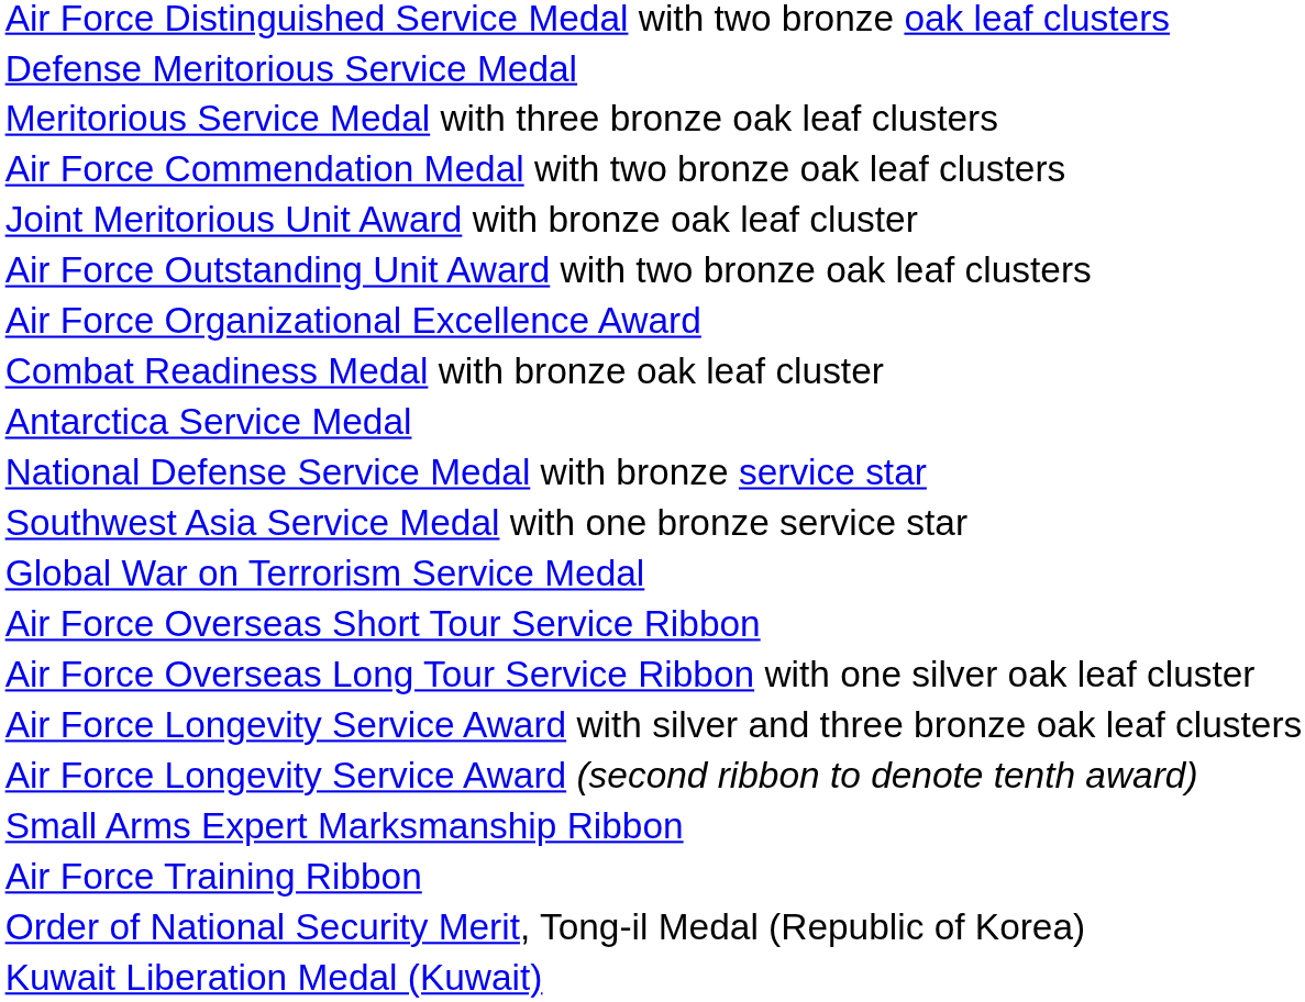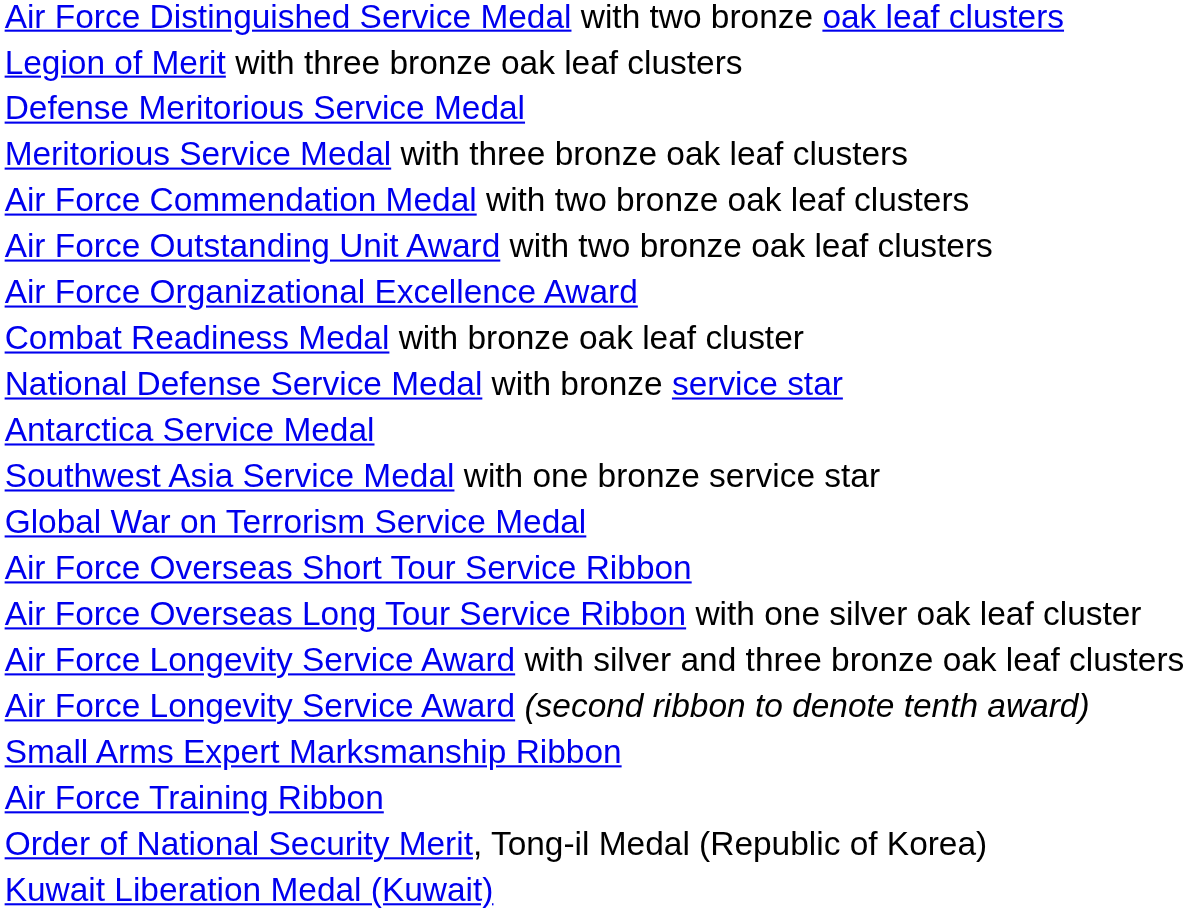 <table>
 <tr>
 <td><span></span><span></span></td>
 <td><a href='#'>Air Force Distinguished Service Medal</a> with two bronze <a href='#'>oak leaf clusters</a></td>
+</tr>
+<tr>
+<td><span></span><span></span><span></span></td>
+<td><a href='#'>Legion of Merit</a> with three bronze oak leaf clusters</td>
 </tr>
 <tr>
 <td></td>
 <td><a href='#'>Defense Meritorious Service Medal</a></td>
 </tr>
 <tr>
 <td><span></span><span></span><span></span></td>
 <td><a href='#'>Meritorious Service Medal</a> with three bronze oak leaf clusters</td>
 </tr>
 <tr>
 <td><span></span><span></span></td>
 <td><a href='#'>Air Force Commendation Medal</a> with two bronze oak leaf clusters</td>
-</tr>
-<tr>
-<td></td>
-<td><a href='#'>Joint Meritorious Unit Award</a> with bronze oak leaf cluster</td>
 </tr>
 <tr>
 <td><span></span><span></span></td>
 <td><a href='#'>Air Force Outstanding Unit Award</a> with two bronze oak leaf clusters</td>
 </tr>
 <tr>
 <td></td>
 <td><a href='#'>Air Force Organizational Excellence Award</a></td>
 </tr>
 <tr>
 <td></td>
 <td><a href='#'>Combat Readiness Medal</a> with bronze oak leaf cluster</td>
 </tr>
 <tr>
 <td></td>
-<td><a href='#'>Antarctica Service Medal</a></td>
+<td><a href='#'>National Defense Service Medal</a> with bronze <a href='#'>service star</a></td>
 </tr>
 <tr>
 <td></td>
-<td><a href='#'>National Defense Service Medal</a> with bronze <a href='#'>service star</a></td>
+<td><a href='#'>Antarctica Service Medal</a></td>
 </tr>
 <tr>
 <td></td>
 <td><a href='#'>Southwest Asia Service Medal</a> with one bronze service star</td>
 </tr>
 <tr>
 <td></td>
 <td><a href='#'>Global War on Terrorism Service Medal</a></td>
 </tr>
 <tr>
 <td></td>
 <td><a href='#'>Air Force Overseas Short Tour Service Ribbon</a></td>
 </tr>
 <tr>
 <td></td>
 <td><a href='#'>Air Force Overseas Long Tour Service Ribbon</a> with one silver oak leaf cluster</td>
 </tr>
 <tr>
 <td><span></span><span></span><span></span><span></span></td>
 <td><a href='#'>Air Force Longevity Service Award</a> with silver and three bronze oak leaf clusters</td>
 </tr>
 <tr>
 <td></td>
 <td><a href='#'>Air Force Longevity Service Award</a> <em>(second ribbon to denote tenth award)</em></td>
 </tr>
 <tr>
 <td></td>
 <td><a href='#'>Small Arms Expert Marksmanship Ribbon</a></td>
 </tr>
 <tr>
 <td></td>
 <td><a href='#'>Air Force Training Ribbon</a></td>
 </tr>
 <tr>
 <td></td>
 <td><a href='#'>Order of National Security Merit</a>, Tong-il Medal (Republic of Korea)</td>
 </tr>
 <tr>
 <td></td>
 <td><a href='#'>Kuwait Liberation Medal (Kuwait)</a></td>
 </tr>
 </table>
